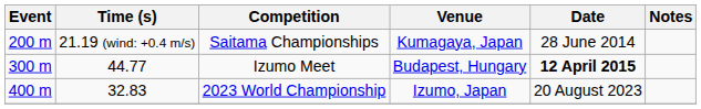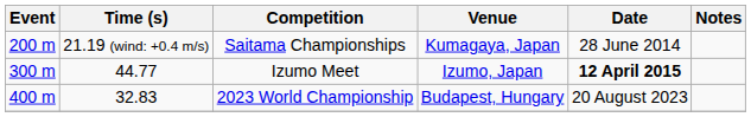 <table class="wikitable" style=text-align:center>
 <tr>
 <th>Event</th>
 <th>Time (s)</th>
 <th>Competition</th>
 <th>Venue</th>
 <th>Date</th>
 <th>Notes</th>
 </tr>
 <tr>
 <td><a href='#'>200&nbsp;m</a></td>
 <td>21.19 <small>(wind: +0.4 m/s)</small></td>
 <td><a href='#'>Saitama</a> Championships</td>
 <td><a href='#'>Kumagaya, Japan</a></td>
 <td>28 June 2014</td>
 <td></td>
 </tr>
 <tr>
 <td><a href='#'>300&nbsp;m</a></td>
 <td>44.77</td>
 <td>Izumo Meet</td>
-<td><a href='#'>Budapest, Hungary</a></td>
+<td><a href='#'>Izumo, Japan</a></td>
 <td><strong>12 April 2015</strong></td>
 <td></td>
 </tr>
 <tr>
 <td><a href='#'>400&nbsp;m</a></td>
 <td>32.83</td>
 <td><a href='#'>2023 World Championship</a></td>
-<td><a href='#'>Izumo, Japan</a></td>
+<td><a href='#'>Budapest, Hungary</a></td>
 <td>20 August 2023</td>
 <td></td>
 </tr>
 <tr>
 </tr>
 </table>
